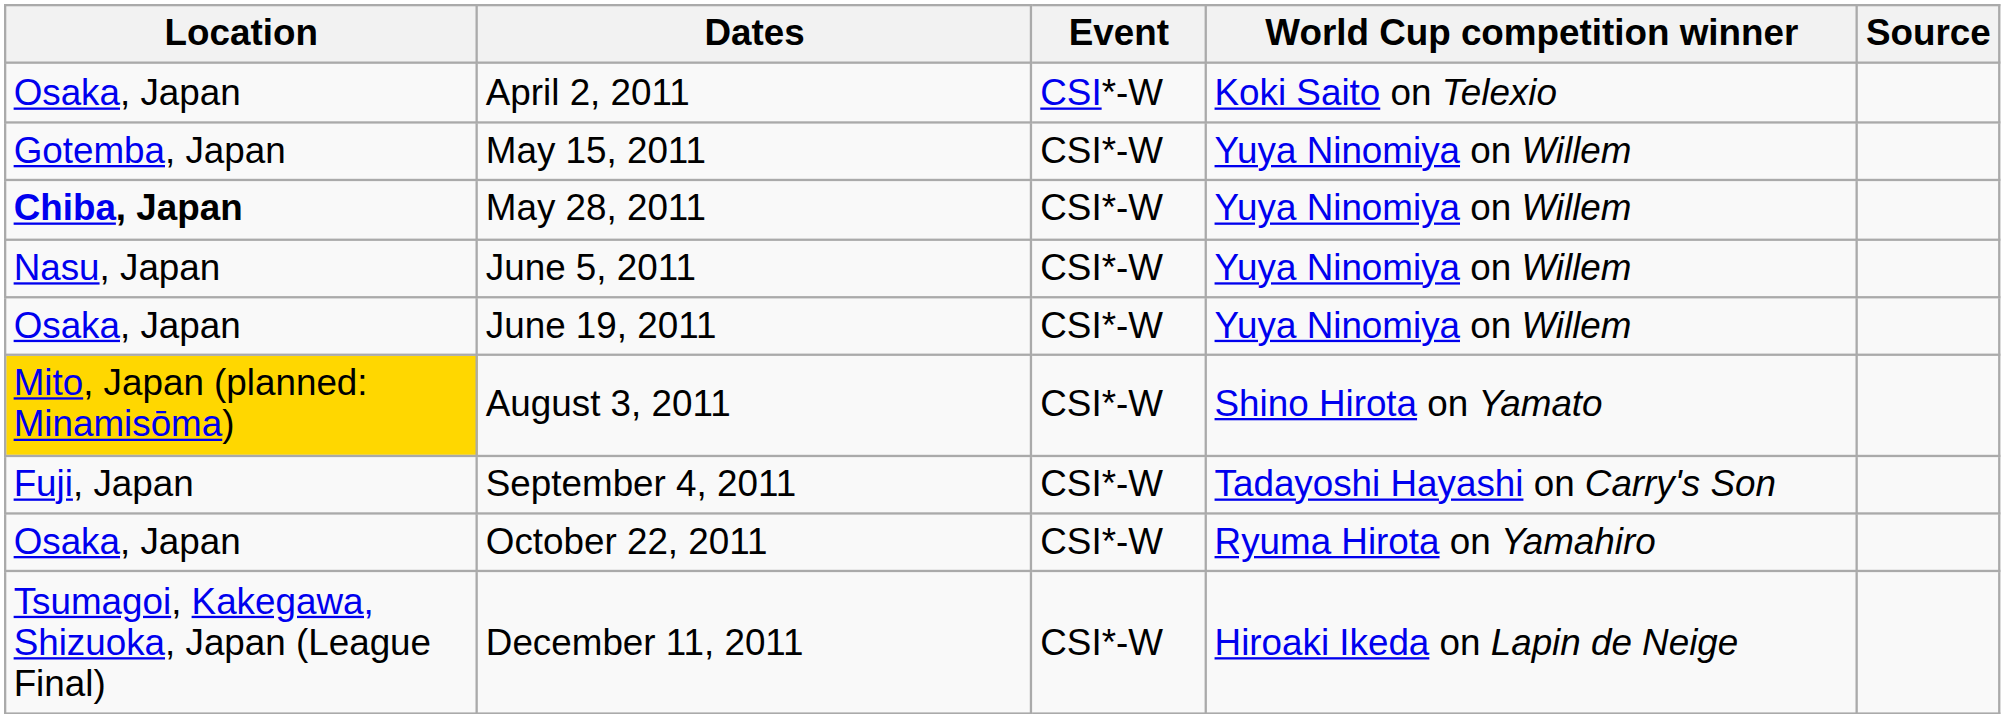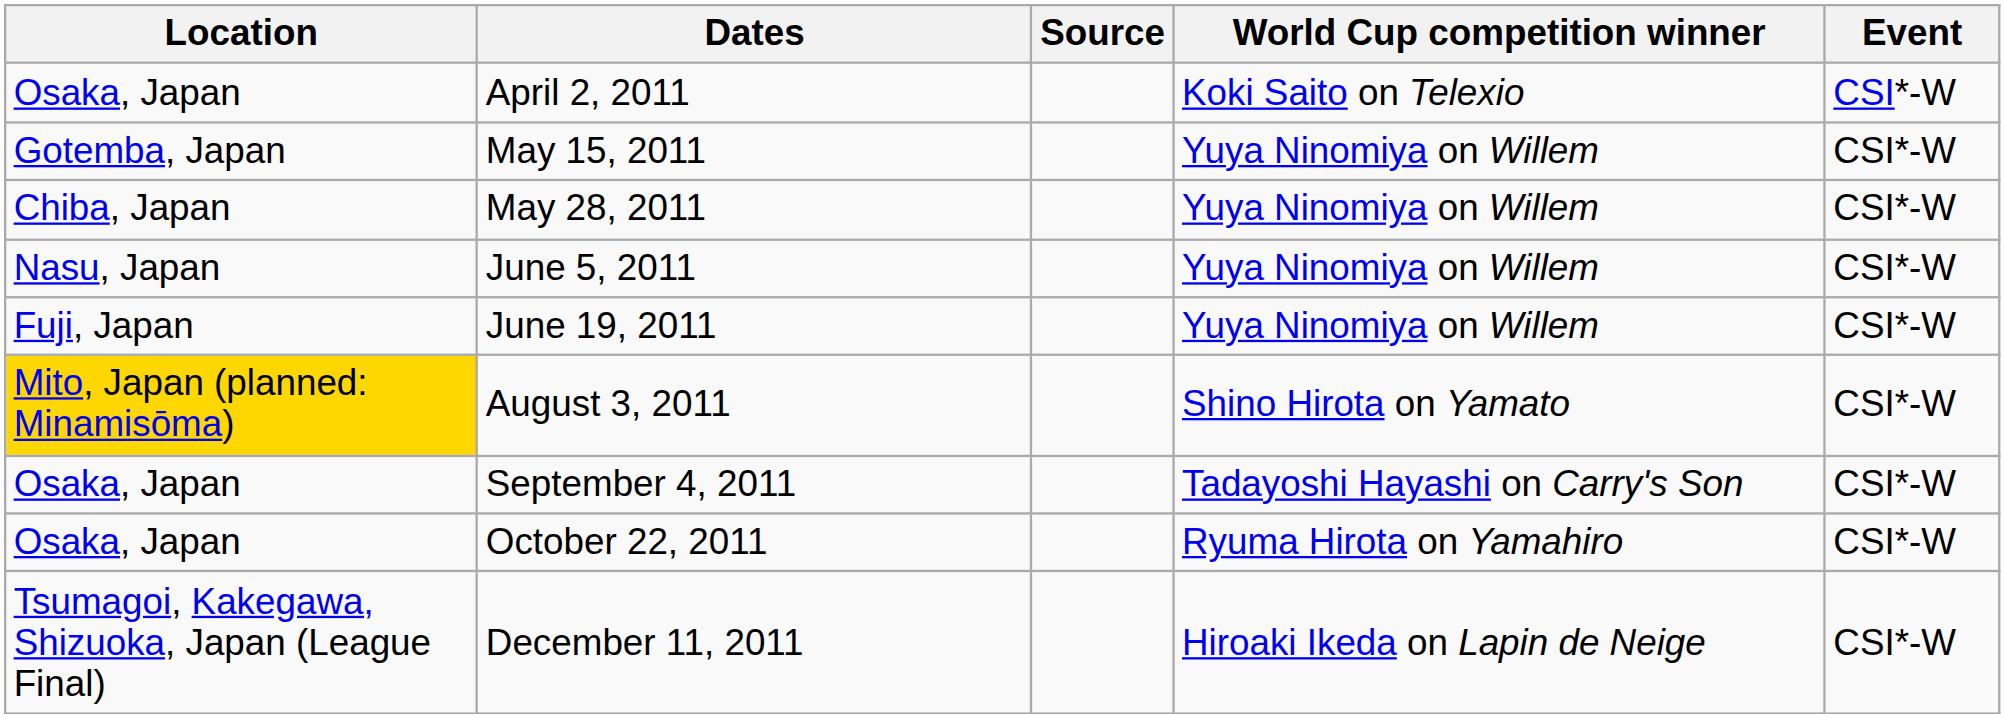 <table class="wikitable">
 <tr>
 <th width=225>Location</th>
 <th width=275>Dates</th>
+<th>Source</th>
+<th width=325>World Cup competition winner</th>
 <th width=75>Event</th>
-<th width=325>World Cup competition winner</th>
-<th>Source</th>
 </tr>
 <tr>
 <td> <a href='#'>Osaka</a>, Japan</td>
 <td>April 2, 2011</td>
+<td></td>
+<td> <a href='#'>Koki Saito</a> on <em>Telexio</em></td>
 <td><a href='#'>CSI</a>*-W</td>
-<td> <a href='#'>Koki Saito</a> on <em>Telexio</em></td>
-<td></td>
 </tr>
 <tr>
 <td> <a href='#'>Gotemba</a>, Japan</td>
 <td>May 15, 2011</td>
+<td></td>
+<td> <a href='#'>Yuya Ninomiya</a> on <em>Willem</em></td>
 <td>CSI*-W</td>
-<td> <a href='#'>Yuya Ninomiya</a> on <em>Willem</em></td>
-<td></td>
 </tr>
 <tr>
-<td><strong> <a href='#'>Chiba</a>, Japan</strong></td>
+<td> <a href='#'>Chiba</a>, Japan</td>
 <td>May 28, 2011</td>
+<td></td>
+<td> <a href='#'>Yuya Ninomiya</a> on <em>Willem</em></td>
 <td>CSI*-W</td>
-<td> <a href='#'>Yuya Ninomiya</a> on <em>Willem</em></td>
-<td></td>
 </tr>
 <tr>
 <td> <a href='#'>Nasu</a>, Japan</td>
 <td>June 5, 2011</td>
+<td></td>
+<td> <a href='#'>Yuya Ninomiya</a> on <em>Willem</em></td>
 <td>CSI*-W</td>
-<td> <a href='#'>Yuya Ninomiya</a> on <em>Willem</em></td>
-<td></td>
 </tr>
 <tr>
-<td> <a href='#'>Osaka</a>, Japan</td>
+<td> <a href='#'>Fuji</a>, Japan</td>
 <td>June 19, 2011</td>
+<td></td>
+<td> <a href='#'>Yuya Ninomiya</a> on <em>Willem</em></td>
 <td>CSI*-W</td>
-<td> <a href='#'>Yuya Ninomiya</a> on <em>Willem</em></td>
-<td></td>
 </tr>
 <tr>
 <td style="background: gold;"> <a href='#'>Mito</a>, Japan (planned: <a href='#'>Minamisōma</a>)</td>
 <td>August 3, 2011</td>
+<td></td>
+<td> <a href='#'>Shino Hirota</a> on <em>Yamato</em></td>
 <td>CSI*-W</td>
-<td> <a href='#'>Shino Hirota</a> on <em>Yamato</em></td>
-<td></td>
 </tr>
 <tr>
-<td> <a href='#'>Fuji</a>, Japan</td>
+<td> <a href='#'>Osaka</a>, Japan</td>
 <td>September 4, 2011</td>
+<td></td>
+<td> <a href='#'>Tadayoshi Hayashi</a> on <em>Carry's Son</em></td>
 <td>CSI*-W</td>
-<td> <a href='#'>Tadayoshi Hayashi</a> on <em>Carry's Son</em></td>
-<td></td>
 </tr>
 <tr>
 <td> <a href='#'>Osaka</a>, Japan</td>
 <td>October 22, 2011</td>
+<td></td>
+<td> <a href='#'>Ryuma Hirota</a> on <em>Yamahiro</em></td>
 <td>CSI*-W</td>
-<td> <a href='#'>Ryuma Hirota</a> on <em>Yamahiro</em></td>
-<td></td>
 </tr>
 <tr>
 <td> <a href='#'>Tsumagoi</a>, <a href='#'>Kakegawa, Shizuoka</a>, Japan (League Final)</td>
 <td>December 11, 2011</td>
+<td></td>
+<td> <a href='#'>Hiroaki Ikeda</a> on <em>Lapin de Neige</em></td>
 <td>CSI*-W</td>
-<td> <a href='#'>Hiroaki Ikeda</a> on <em>Lapin de Neige</em></td>
-<td></td>
 </tr>
 </table>
